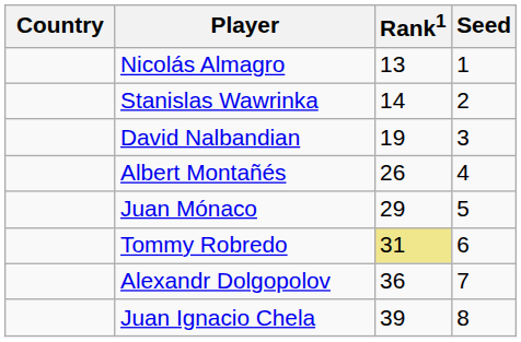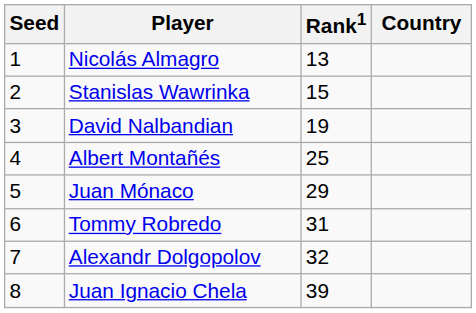 <table class="wikitable" border="1">
 <tr>
-<th width="70">Country</th>
+<th>Seed</th>
 <th width="175">Player</th>
 <th>Rank<sup>1</sup></th>
-<th>Seed</th>
+<th width="70">Country</th>
 </tr>
 <tr>
-<td></td>
+<td>1</td>
 <td><a href='#'>Nicolás Almagro</a></td>
 <td>13</td>
-<td>1</td>
+<td></td>
 </tr>
 <tr>
+<td>2</td>
+<td><a href='#'>Stanislas Wawrinka</a></td>
+<td>15</td>
 <td></td>
-<td><a href='#'>Stanislas Wawrinka</a></td>
-<td>14</td>
-<td>2</td>
 </tr>
 <tr>
-<td></td>
+<td>3</td>
 <td><a href='#'>David Nalbandian</a></td>
 <td>19</td>
-<td>3</td>
+<td></td>
 </tr>
 <tr>
+<td>4</td>
+<td><a href='#'>Albert Montañés</a></td>
+<td>25</td>
 <td></td>
-<td><a href='#'>Albert Montañés</a></td>
-<td>26</td>
-<td>4</td>
 </tr>
 <tr>
-<td></td>
+<td>5</td>
 <td><a href='#'>Juan Mónaco</a></td>
 <td>29</td>
-<td>5</td>
+<td></td>
 </tr>
 <tr>
+<td>6</td>
+<td><a href='#'>Tommy Robredo</a></td>
+<td>31</td>
 <td></td>
-<td><a href='#'>Tommy Robredo</a></td>
-<td style="background: khaki;">31</td>
-<td>6</td>
 </tr>
 <tr>
+<td>7</td>
+<td><a href='#'>Alexandr Dolgopolov</a></td>
+<td>32</td>
 <td></td>
-<td><a href='#'>Alexandr Dolgopolov</a></td>
-<td>36</td>
-<td>7</td>
 </tr>
 <tr>
-<td></td>
+<td>8</td>
 <td><a href='#'>Juan Ignacio Chela</a></td>
 <td>39</td>
-<td>8</td>
+<td></td>
 </tr>
 </table>
